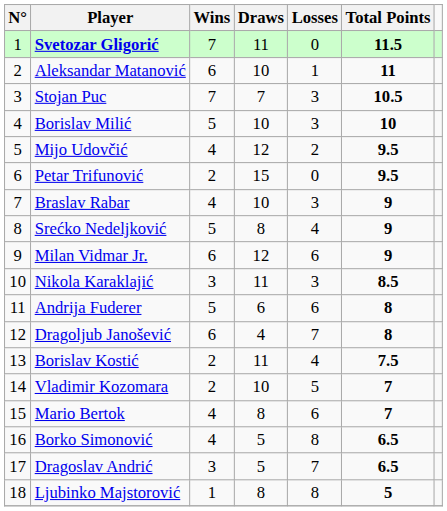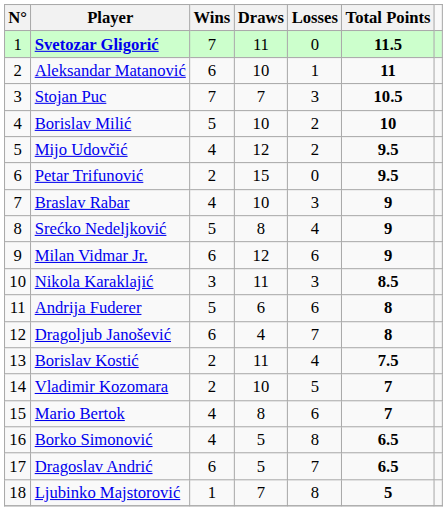 <table class="wikitable" border="1">
 <tr>
 <th>N°</th>
 <th>Player</th>
 <th>Wins</th>
 <th>Draws</th>
 <th>Losses</th>
 <th>Total Points</th>
 </tr>
 <tr align=center style="background:#ccffcc;">
 <td>1</td>
 <td align=left> <strong><a href='#'>Svetozar Gligorić</a></strong></td>
 <td>7</td>
 <td>11</td>
 <td>0</td>
 <td><strong>11.5</strong></td>
 <td align=center></td>
 </tr>
 <tr align=center>
 <td>2</td>
 <td align=left> <a href='#'>Aleksandar Matanović</a></td>
 <td>6</td>
 <td>10</td>
 <td>1</td>
 <td><strong>11</strong></td>
 <td align=center></td>
 </tr>
 <tr align=center>
 <td>3</td>
 <td align=left> <a href='#'>Stojan Puc</a></td>
 <td>7</td>
 <td>7</td>
 <td>3</td>
 <td><strong>10.5</strong></td>
 <td align=center></td>
 </tr>
 <tr align=center>
 <td>4</td>
 <td align=left> <a href='#'>Borislav Milić</a></td>
 <td>5</td>
 <td>10</td>
-<td>3</td>
+<td>2</td>
 <td><strong>10</strong></td>
 <td align=center></td>
 </tr>
 <tr align=center>
 <td>5</td>
 <td align=left> <a href='#'>Mijo Udovčić</a></td>
 <td>4</td>
 <td>12</td>
 <td>2</td>
 <td><strong>9.5</strong></td>
 <td align=center></td>
 </tr>
 <tr align=center>
 <td>6</td>
 <td align=left> <a href='#'>Petar Trifunović</a></td>
 <td>2</td>
 <td>15</td>
 <td>0</td>
 <td><strong>9.5</strong></td>
 <td align=center></td>
 </tr>
 <tr align=center>
 <td>7</td>
 <td align=left> <a href='#'>Braslav Rabar</a></td>
 <td>4</td>
 <td>10</td>
 <td>3</td>
 <td><strong>9</strong></td>
 <td align=center></td>
 </tr>
 <tr align=center>
 <td>8</td>
 <td align=left> <a href='#'>Srećko Nedeljković</a></td>
 <td>5</td>
 <td>8</td>
 <td>4</td>
 <td><strong>9</strong></td>
 <td align=center></td>
 </tr>
 <tr align=center>
 <td>9</td>
 <td align=left> <a href='#'>Milan Vidmar Jr.</a></td>
 <td>6</td>
 <td>12</td>
 <td>6</td>
 <td><strong>9</strong></td>
 <td align=center></td>
 </tr>
 <tr align=center>
 <td>10</td>
 <td align=left> <a href='#'>Nikola Karaklajić</a></td>
 <td>3</td>
 <td>11</td>
 <td>3</td>
 <td><strong>8.5</strong></td>
 <td align=center></td>
 </tr>
 <tr align=center>
 <td>11</td>
 <td align=left> <a href='#'>Andrija Fuderer</a></td>
 <td>5</td>
 <td>6</td>
 <td>6</td>
 <td><strong>8</strong></td>
 <td align=center></td>
 </tr>
 <tr align=center>
 <td>12</td>
 <td align=left> <a href='#'>Dragoljub Janošević</a></td>
 <td>6</td>
 <td>4</td>
 <td>7</td>
 <td><strong>8</strong></td>
 <td align=center></td>
 </tr>
 <tr align=center>
 <td>13</td>
 <td align=left> <a href='#'>Borislav Kostić</a></td>
 <td>2</td>
 <td>11</td>
 <td>4</td>
 <td><strong>7.5</strong></td>
 <td align=center></td>
 </tr>
 <tr align=center>
 <td>14</td>
 <td align=left> <a href='#'>Vladimir Kozomara</a></td>
 <td>2</td>
 <td>10</td>
 <td>5</td>
 <td><strong>7</strong></td>
 <td align=center></td>
 </tr>
 <tr align=center>
 <td>15</td>
 <td align=left> <a href='#'>Mario Bertok</a></td>
 <td>4</td>
 <td>8</td>
 <td>6</td>
 <td><strong>7</strong></td>
 <td align=center></td>
 </tr>
 <tr align=center>
 <td>16</td>
 <td align=left> <a href='#'>Borko Simonović</a></td>
 <td>4</td>
 <td>5</td>
 <td>8</td>
 <td><strong>6.5</strong></td>
 <td align=center></td>
 </tr>
 <tr align=center>
 <td>17</td>
 <td align=left> <a href='#'>Dragoslav Andrić</a></td>
-<td>3</td>
+<td>6</td>
 <td>5</td>
 <td>7</td>
 <td><strong>6.5</strong></td>
 <td align=center></td>
 </tr>
 <tr align=center>
 <td>18</td>
 <td align=left> <a href='#'>Ljubinko Majstorović</a></td>
 <td>1</td>
-<td>8</td>
+<td>7</td>
 <td>8</td>
 <td><strong>5</strong></td>
 <td align=center></td>
 </tr>
 <tr align=center>
 </tr>
 </table>
